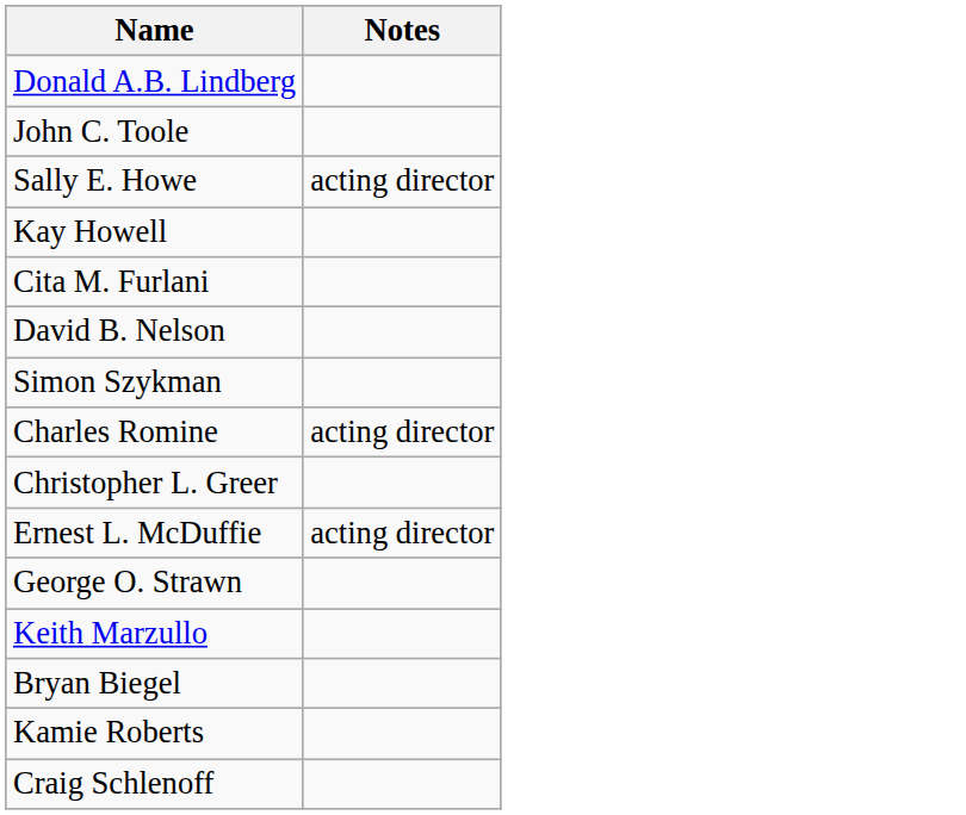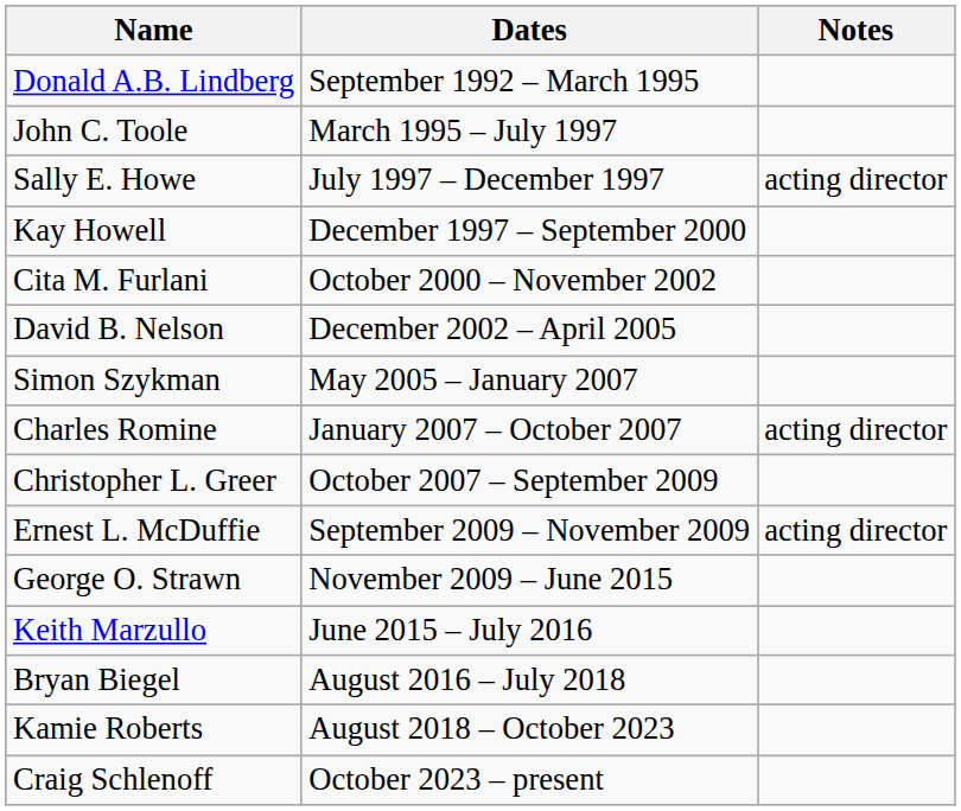 <table class="wikitable sortable">
 <tr>
 <th>Name</th>
+<th>Dates</th>
 <th>Notes</th>
 </tr>
 <tr>
 <td><a href='#'>Donald A.B. Lindberg</a></td>
+<td>September 1992 – March 1995</td>
 <td></td>
 </tr>
 <tr>
 <td>John C. Toole</td>
+<td>March 1995 – July 1997</td>
 <td></td>
 </tr>
 <tr>
 <td>Sally E. Howe</td>
+<td>July 1997 – December 1997</td>
 <td>acting director</td>
 </tr>
 <tr>
 <td>Kay Howell</td>
+<td>December 1997 – September 2000</td>
 <td></td>
 </tr>
 <tr>
 <td>Cita M. Furlani</td>
+<td>October 2000 – November 2002</td>
 <td></td>
 </tr>
 <tr>
 <td>David B. Nelson</td>
+<td>December 2002 – April 2005</td>
 <td></td>
 </tr>
 <tr>
 <td>Simon Szykman</td>
+<td>May 2005 – January 2007</td>
 <td></td>
 </tr>
 <tr>
 <td>Charles Romine</td>
+<td>January 2007 – October 2007</td>
 <td>acting director</td>
 </tr>
 <tr>
 <td>Christopher L. Greer</td>
+<td>October 2007 – September 2009</td>
 <td></td>
 </tr>
 <tr>
 <td>Ernest L. McDuffie</td>
+<td>September 2009 – November 2009</td>
 <td>acting director</td>
 </tr>
 <tr>
 <td>George O. Strawn</td>
+<td>November 2009 – June 2015</td>
 <td></td>
 </tr>
 <tr>
 <td><a href='#'>Keith Marzullo</a></td>
+<td>June 2015 – July 2016</td>
 <td></td>
 </tr>
 <tr>
 <td>Bryan Biegel</td>
+<td>August 2016 – July 2018</td>
 <td></td>
 </tr>
 <tr>
 <td>Kamie Roberts</td>
+<td>August 2018 – October 2023</td>
 <td></td>
 </tr>
 <tr>
 <td>Craig Schlenoff</td>
+<td>October 2023 – present</td>
 <td></td>
 </tr>
 </table>
